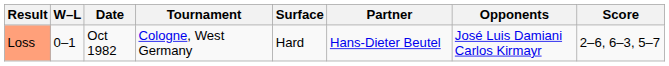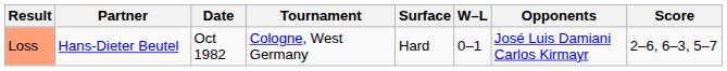 <table class="sortable wikitable">
 <tr>
 <th style="width:40px">Result</th>
-<th class="unsortable">W–L</th>
+<th style="width:145px">Partner</th>
 <th style="width:55px">Date</th>
 <th style="width:160px">Tournament</th>
 <th style="width:50px">Surface</th>
-<th style="width:145px">Partner</th>
+<th class="unsortable">W–L</th>
 <th style="width:145px">Opponents</th>
 <th style="width:100px"  class="unsortable">Score</th>
 </tr>
 <tr>
 <td style="background:#ffa07a;">Loss</td>
-<td>0–1</td>
+<td> <a href='#'>Hans-Dieter Beutel</a></td>
 <td>Oct 1982</td>
 <td><a href='#'>Cologne</a>, West Germany</td>
 <td>Hard</td>
-<td> <a href='#'>Hans-Dieter Beutel</a></td>
+<td>0–1</td>
 <td> <a href='#'>José Luis Damiani</a><br> <a href='#'>Carlos Kirmayr</a></td>
 <td>2–6, 6–3, 5–7</td>
 </tr>
 </table>
